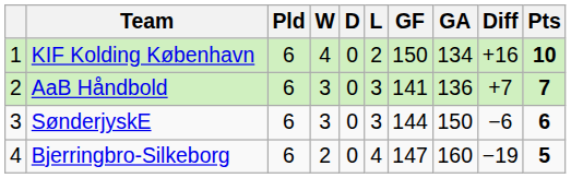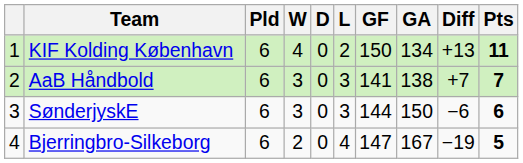 <table class="wikitable sortable" style="text-align:center">
 <tr>
 <th></th>
 <th width="175">Team</th>
 <th>Pld</th>
 <th>W</th>
 <th>D</th>
 <th>L</th>
 <th>GF</th>
 <th>GA</th>
 <th>Diff</th>
 <th>Pts</th>
 </tr>
 <tr style="background: #D0F0C0;">
 <td>1</td>
 <td align=left> <a href='#'>KIF Kolding København</a></td>
 <td>6</td>
 <td>4</td>
 <td>0</td>
 <td>2</td>
 <td>150</td>
 <td>134</td>
-<td>+16</td>
-<td><strong>10</strong></td>
+<td>+13</td>
+<td><strong>11</strong></td>
 </tr>
 <tr style="background: #D0F0C0;">
 <td>2</td>
 <td align=left> <a href='#'>AaB Håndbold</a></td>
 <td>6</td>
 <td>3</td>
 <td>0</td>
 <td>3</td>
 <td>141</td>
-<td>136</td>
+<td>138</td>
 <td>+7</td>
 <td><strong>7</strong></td>
 </tr>
 <tr>
 <td>3</td>
 <td align=left> <a href='#'>SønderjyskE</a></td>
 <td>6</td>
 <td>3</td>
 <td>0</td>
 <td>3</td>
 <td>144</td>
 <td>150</td>
 <td>−6</td>
 <td><strong>6</strong></td>
 </tr>
 <tr>
 <td>4</td>
 <td align=left> <a href='#'>Bjerringbro-Silkeborg</a></td>
 <td>6</td>
 <td>2</td>
 <td>0</td>
 <td>4</td>
 <td>147</td>
-<td>160</td>
+<td>167</td>
 <td>−19</td>
 <td><strong>5</strong></td>
 </tr>
 </table>
